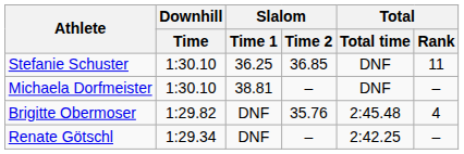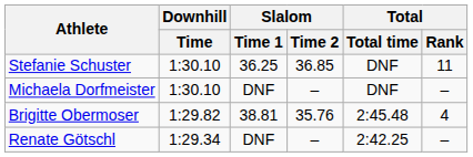 <table class="wikitable" style="font-size:90%">
 <tr>
 <th rowspan="2">Athlete</th>
 <th>Downhill</th>
 <th colspan="2">Slalom</th>
 <th colspan="2">Total</th>
 </tr>
 <tr>
 <th>Time</th>
 <th>Time 1</th>
 <th>Time 2</th>
 <th>Total time</th>
 <th>Rank</th>
 </tr>
 <tr>
 <td><a href='#'>Stefanie Schuster</a></td>
 <td align="center">1:30.10</td>
 <td align="center">36.25</td>
 <td align="center">36.85</td>
 <td align="center">DNF</td>
 <td align="center">11</td>
 </tr>
 <tr>
 <td><a href='#'>Michaela Dorfmeister</a></td>
 <td align="center">1:30.10</td>
-<td align="center">38.81</td>
+<td align="center">DNF</td>
 <td align="center">–</td>
 <td align="center">DNF</td>
 <td align="center">–</td>
 </tr>
 <tr>
 <td><a href='#'>Brigitte Obermoser</a></td>
 <td align="center">1:29.82</td>
-<td align="center">DNF</td>
+<td align="center">38.81</td>
 <td align="center">35.76</td>
 <td align="center">2:45.48</td>
 <td align="center">4</td>
 </tr>
 <tr>
 <td><a href='#'>Renate Götschl</a></td>
 <td align="center">1:29.34</td>
 <td align="center">DNF</td>
 <td align="center">–</td>
 <td align="center">2:42.25</td>
 <td align="center">–</td>
 </tr>
 </table>
